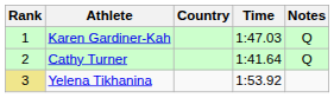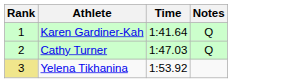 <table class="wikitable" style="text-align:center">
 <tr>
 <th>Rank</th>
 <th>Athlete</th>
-<th>Country</th>
 <th>Time</th>
 <th>Notes</th>
 </tr>
 <tr bgcolor=ccffcc>
 <td>1</td>
 <td align=left><a href='#'>Karen Gardiner-Kah</a></td>
-<td align=left></td>
-<td>1:47.03</td>
+<td>1:41.64</td>
 <td>Q</td>
 </tr>
 <tr bgcolor=ccffcc>
 <td>2</td>
 <td align=left><a href='#'>Cathy Turner</a></td>
-<td align=left></td>
-<td>1:41.64</td>
+<td>1:47.03</td>
 <td>Q</td>
 </tr>
 <tr>
 <td style="background: khaki;">3</td>
 <td align=left><a href='#'>Yelena Tikhanina</a></td>
-<td align=left></td>
 <td>1:53.92</td>
 <td></td>
 </tr>
 </table>
